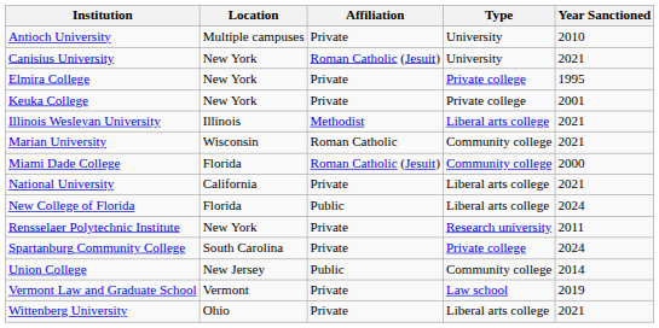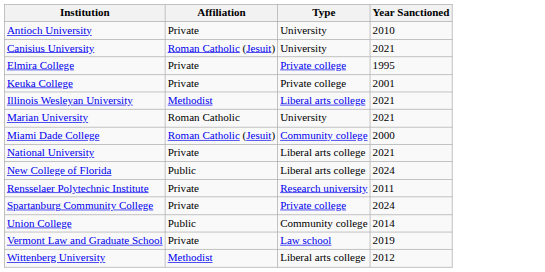 <table class="wikitable sortable" style="text-align:left;">
 <tr>
 <th>Institution</th>
-<th>Location</th>
 <th>Affiliation</th>
 <th>Type</th>
 <th>Year Sanctioned</th>
 </tr>
 <tr>
 <td><a href='#'>Antioch University</a></td>
-<td>Multiple campuses</td>
 <td>Private</td>
 <td>University</td>
 <td>2010</td>
 </tr>
 <tr>
 <td><a href='#'>Canisius University</a></td>
-<td>New York</td>
 <td><a href='#'>Roman Catholic</a> (<a href='#'>Jesuit</a>)</td>
 <td>University</td>
 <td>2021</td>
 </tr>
 <tr>
 <td><a href='#'>Elmira College</a></td>
-<td>New York</td>
 <td>Private</td>
 <td><a href='#'>Private college</a></td>
 <td>1995</td>
 </tr>
 <tr>
 <td><a href='#'>Keuka College</a></td>
-<td>New York</td>
 <td>Private</td>
 <td>Private college</td>
 <td>2001</td>
 </tr>
 <tr>
 <td><a href='#'>Illinois Wesleyan University</a></td>
-<td>Illinois</td>
 <td><a href='#'>Methodist</a></td>
 <td><a href='#'>Liberal arts college</a></td>
 <td>2021</td>
 </tr>
 <tr>
 <td><a href='#'>Marian University</a></td>
-<td>Wisconsin</td>
 <td>Roman Catholic</td>
-<td>Community college</td>
+<td>University</td>
 <td>2021</td>
 </tr>
 <tr>
 <td><a href='#'>Miami Dade College</a></td>
-<td>Florida</td>
 <td><a href='#'>Roman Catholic</a> (<a href='#'>Jesuit</a>)</td>
 <td><a href='#'>Community college</a></td>
 <td>2000</td>
 </tr>
 <tr>
 <td><a href='#'>National University</a></td>
-<td>California</td>
 <td>Private</td>
 <td>Liberal arts college</td>
 <td>2021</td>
 </tr>
 <tr>
 <td><a href='#'>New College of Florida</a></td>
-<td>Florida</td>
 <td>Public</td>
 <td>Liberal arts college</td>
 <td>2024</td>
 </tr>
 <tr>
 <td><a href='#'>Rensselaer Polytechnic Institute</a></td>
-<td>New York</td>
 <td>Private</td>
 <td><a href='#'>Research university</a></td>
 <td>2011</td>
 </tr>
 <tr>
 <td><a href='#'>Spartanburg Community College</a></td>
-<td>South Carolina</td>
 <td>Private</td>
 <td><a href='#'>Private college</a></td>
 <td>2024</td>
 </tr>
 <tr>
 <td><a href='#'>Union College</a></td>
-<td>New Jersey</td>
 <td>Public</td>
 <td>Community college</td>
 <td>2014</td>
 </tr>
 <tr>
 <td><a href='#'>Vermont Law and Graduate School</a></td>
-<td>Vermont</td>
 <td>Private</td>
 <td><a href='#'>Law school</a></td>
 <td>2019</td>
 </tr>
 <tr>
 <td><a href='#'>Wittenberg University</a></td>
-<td>Ohio</td>
-<td>Private</td>
+<td><a href='#'>Methodist</a></td>
 <td>Liberal arts college</td>
-<td>2021</td>
+<td>2012</td>
 </tr>
 </table>
